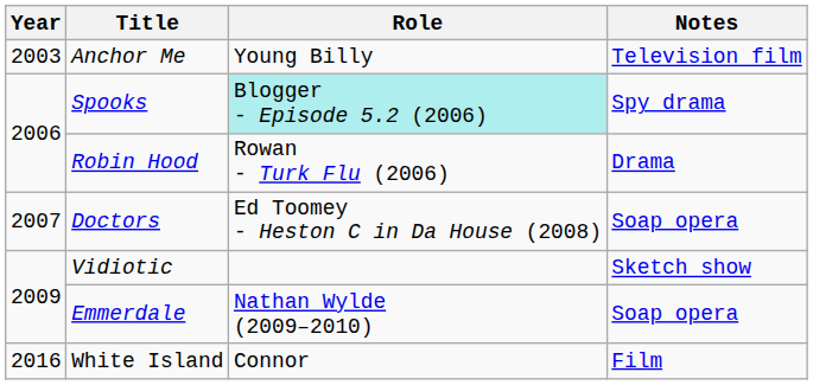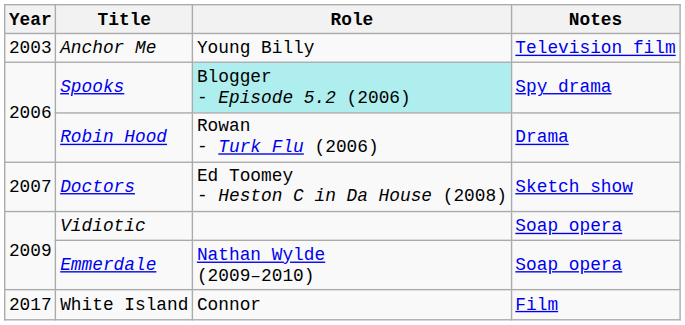 <table class="wikitable">
 <tr>
 <th>Year</th>
 <th>Title</th>
 <th>Role</th>
 <th>Notes</th>
 </tr>
 <tr>
 <td rowspan="1">2003</td>
 <td><em>Anchor Me</em></td>
 <td>Young Billy</td>
 <td><a href='#'>Television film</a></td>
 </tr>
 <tr>
 <td rowspan="2">2006</td>
 <td><em><a href='#'>Spooks</a></em></td>
 <td style="background: paleturquoise;">Blogger<br>- <em>Episode 5.2</em> (2006)</td>
 <td><a href='#'>Spy drama</a></td>
 </tr>
 <tr>
 <td><em><a href='#'>Robin Hood</a></em></td>
 <td>Rowan<br>- <em><a href='#'>Turk Flu</a></em> (2006)</td>
 <td><a href='#'>Drama</a></td>
 </tr>
 <tr>
 <td rowspan="1">2007</td>
 <td><em><a href='#'>Doctors</a></em></td>
 <td>Ed Toomey<br>- <em>Heston C in Da House</em> (2008)</td>
-<td><a href='#'>Soap opera</a></td>
+<td><a href='#'>Sketch show</a></td>
 </tr>
 <tr>
 <td rowspan="2">2009</td>
 <td><em>Vidiotic</em></td>
 <td></td>
-<td><a href='#'>Sketch show</a></td>
+<td><a href='#'>Soap opera</a></td>
 </tr>
 <tr>
 <td><em><a href='#'>Emmerdale</a></em></td>
 <td><a href='#'>Nathan Wylde</a><br> (2009–2010)</td>
 <td><a href='#'>Soap opera</a></td>
 </tr>
 <tr>
-<td>2016</td>
+<td>2017</td>
 <td>White Island</td>
 <td>Connor</td>
 <td><a href='#'>Film</a></td>
 </tr>
 </table>
